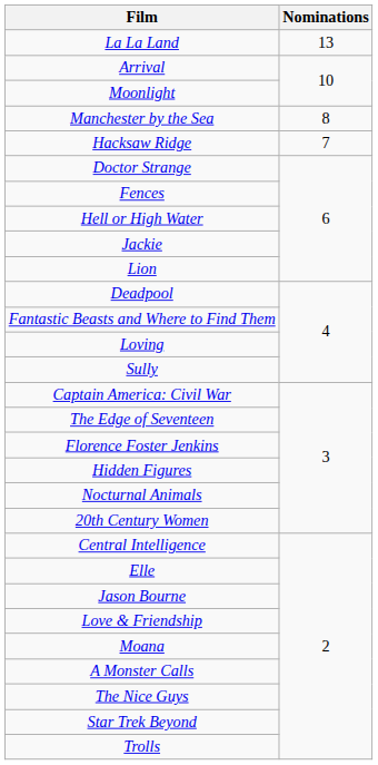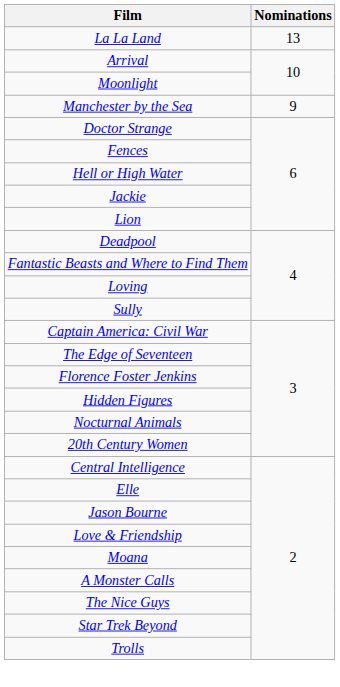 <table class="wikitable" rowspan="2" style="text-align:center;" background: #f6e39c;>
 <tr>
 <th scope="col" style="text-align:center;">Film</th>
 <th scope="col" style="width:55px;">Nominations</th>
 </tr>
 <tr>
 <td><em><a href='#'>La La Land</a></em></td>
 <td style="text-align:center">13</td>
 </tr>
 <tr>
 <td><em><a href='#'>Arrival</a></em></td>
 <td rowspan=2 style="text-align:center">10</td>
 </tr>
 <tr>
 <td><em><a href='#'>Moonlight</a></em></td>
 </tr>
 <tr>
 <td><em><a href='#'>Manchester by the Sea</a></em></td>
-<td style="text-align:center">8</td>
-</tr>
-<tr>
-<td><em><a href='#'>Hacksaw Ridge</a></em></td>
-<td style="text-align:center">7</td>
+<td style="text-align:center">9</td>
 </tr>
 <tr>
 <td><em><a href='#'>Doctor Strange</a></em></td>
 <td rowspan=5 style="text-align:center">6</td>
 </tr>
 <tr>
 <td><em><a href='#'>Fences</a></em></td>
 </tr>
 <tr>
 <td><em><a href='#'>Hell or High Water</a></em></td>
 </tr>
 <tr>
 <td><em><a href='#'>Jackie</a></em></td>
 </tr>
 <tr>
 <td><em><a href='#'>Lion</a></em></td>
 </tr>
 <tr>
 <td><em><a href='#'>Deadpool</a></em></td>
 <td rowspan=4 style="text-align:center">4</td>
 </tr>
 <tr>
 <td><em><a href='#'>Fantastic Beasts and Where to Find Them</a></em></td>
 </tr>
 <tr>
 <td><em><a href='#'>Loving</a></em></td>
 </tr>
 <tr>
 <td><em><a href='#'>Sully</a></em></td>
 </tr>
 <tr>
 <td><em><a href='#'>Captain America: Civil War</a></em></td>
 <td rowspan=6 style="text-align:center">3</td>
 </tr>
 <tr>
 <td><em><a href='#'>The Edge of Seventeen</a></em></td>
 </tr>
 <tr>
 <td><em><a href='#'>Florence Foster Jenkins</a></em></td>
 </tr>
 <tr>
 <td><em><a href='#'>Hidden Figures</a></em></td>
 </tr>
 <tr>
 <td><em><a href='#'>Nocturnal Animals</a></em></td>
 </tr>
 <tr>
 <td><em><a href='#'>20th Century Women</a></em></td>
 </tr>
 <tr>
 <td><em><a href='#'>Central Intelligence</a></em></td>
 <td rowspan=9 style="text-align:center">2</td>
 </tr>
 <tr>
 <td><em><a href='#'>Elle</a></em></td>
 </tr>
 <tr>
 <td><em><a href='#'>Jason Bourne</a></em></td>
 </tr>
 <tr>
 <td><em><a href='#'>Love & Friendship</a></em></td>
 </tr>
 <tr>
 <td><em><a href='#'>Moana</a></em></td>
 </tr>
 <tr>
 <td><em><a href='#'>A Monster Calls</a></em></td>
 </tr>
 <tr>
 <td><em><a href='#'>The Nice Guys</a></em></td>
 </tr>
 <tr>
 <td><em><a href='#'>Star Trek Beyond</a></em></td>
 </tr>
 <tr>
 <td><em><a href='#'>Trolls</a></em></td>
 </tr>
 </table>
